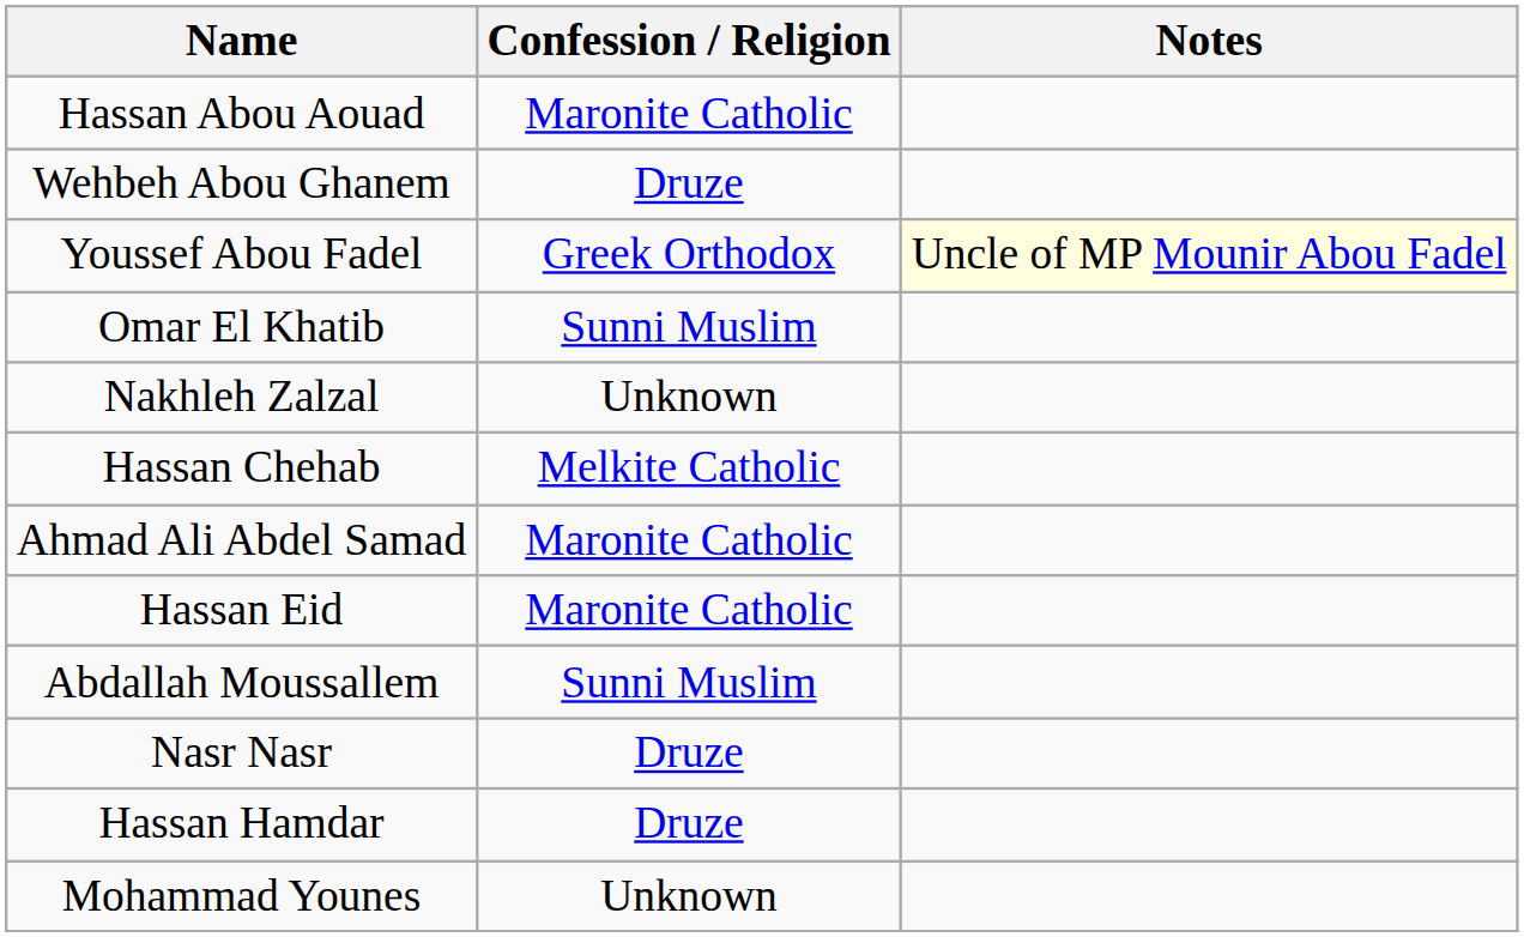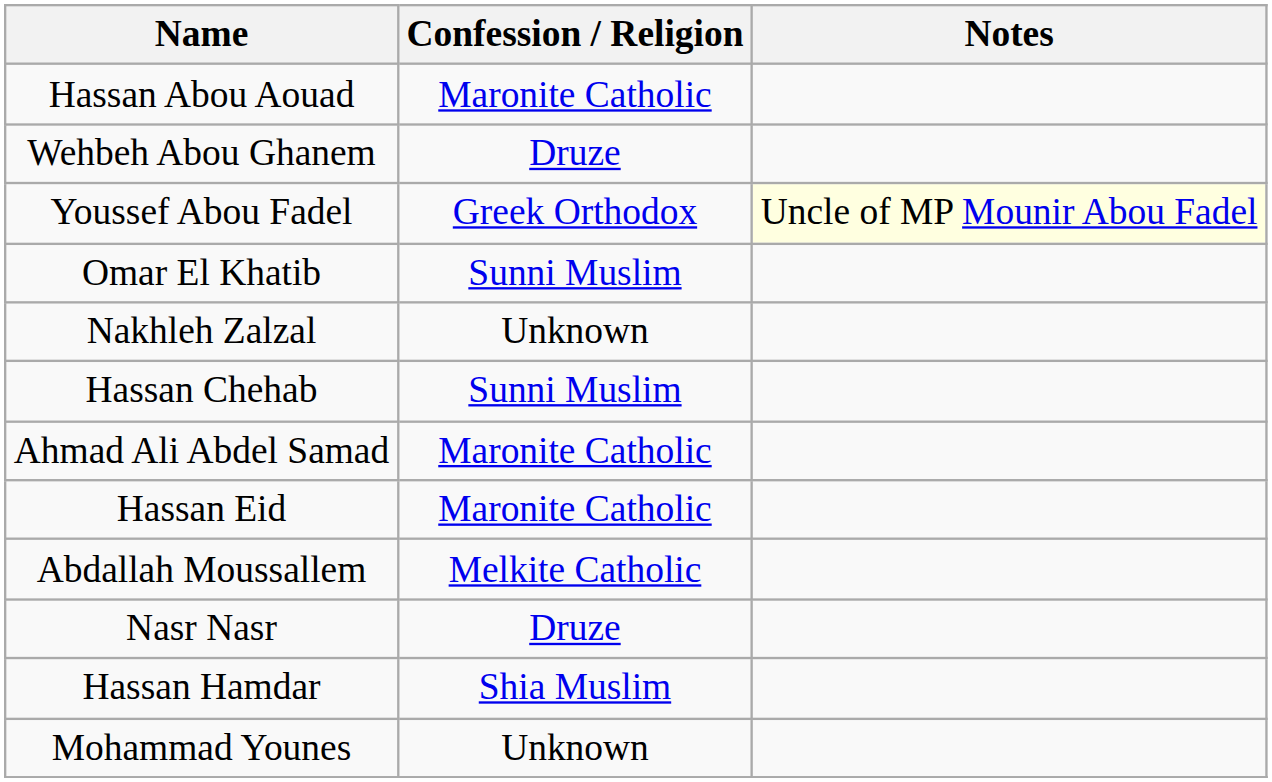 <table class="wikitable plainrowheaders" style="text-align:center;">
 <tr>
 <th>Name</th>
 <th>Confession / Religion</th>
 <th>Notes</th>
 </tr>
 <tr>
 <td>Hassan Abou Aouad</td>
 <td><a href='#'>Maronite Catholic</a></td>
 <td></td>
 </tr>
 <tr>
 <td>Wehbeh Abou Ghanem</td>
 <td><a href='#'>Druze</a></td>
 <td></td>
 </tr>
 <tr>
 <td>Youssef Abou Fadel</td>
 <td><a href='#'>Greek Orthodox</a></td>
 <td style="background: lightyellow;">Uncle of MP <a href='#'>Mounir Abou Fadel</a></td>
 </tr>
 <tr>
 <td>Omar El Khatib</td>
 <td><a href='#'>Sunni Muslim</a></td>
 <td></td>
 </tr>
 <tr>
 <td>Nakhleh Zalzal</td>
 <td>Unknown</td>
 <td></td>
 </tr>
 <tr>
 <td>Hassan Chehab</td>
-<td><a href='#'>Melkite Catholic</a></td>
+<td><a href='#'>Sunni Muslim</a></td>
 <td></td>
 </tr>
 <tr>
 <td>Ahmad Ali Abdel Samad</td>
 <td><a href='#'>Maronite Catholic</a></td>
 <td></td>
 </tr>
 <tr>
 <td>Hassan Eid</td>
 <td><a href='#'>Maronite Catholic</a></td>
 <td></td>
 </tr>
 <tr>
 <td>Abdallah Moussallem</td>
-<td><a href='#'>Sunni Muslim</a></td>
+<td><a href='#'>Melkite Catholic</a></td>
 <td></td>
 </tr>
 <tr>
 <td>Nasr Nasr</td>
 <td><a href='#'>Druze</a></td>
 <td></td>
 </tr>
 <tr>
 <td>Hassan Hamdar</td>
-<td><a href='#'>Druze</a></td>
+<td><a href='#'>Shia Muslim</a></td>
 <td></td>
 </tr>
 <tr>
 <td>Mohammad Younes</td>
 <td>Unknown</td>
 <td></td>
 </tr>
 <tr>
 </tr>
 </table>
